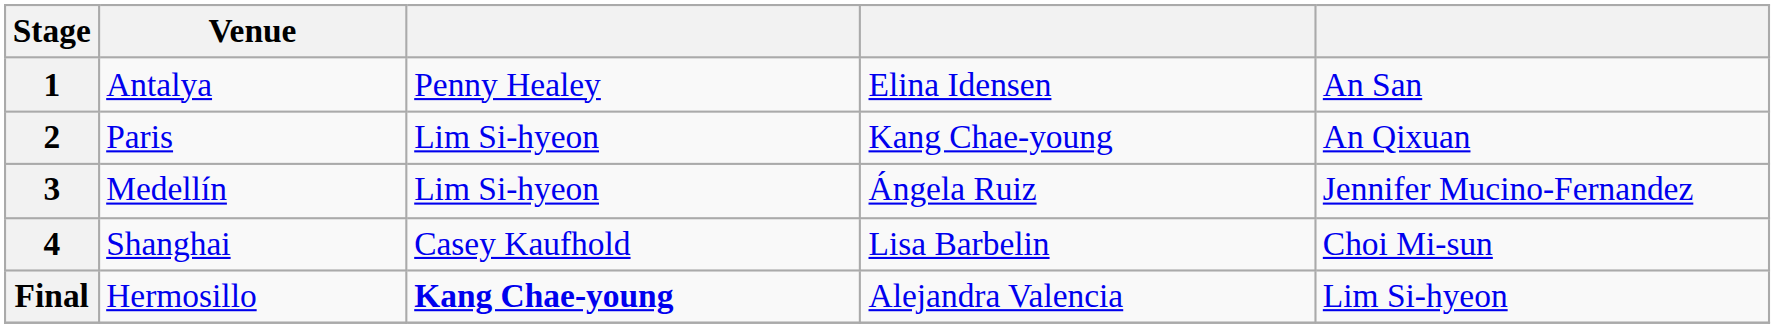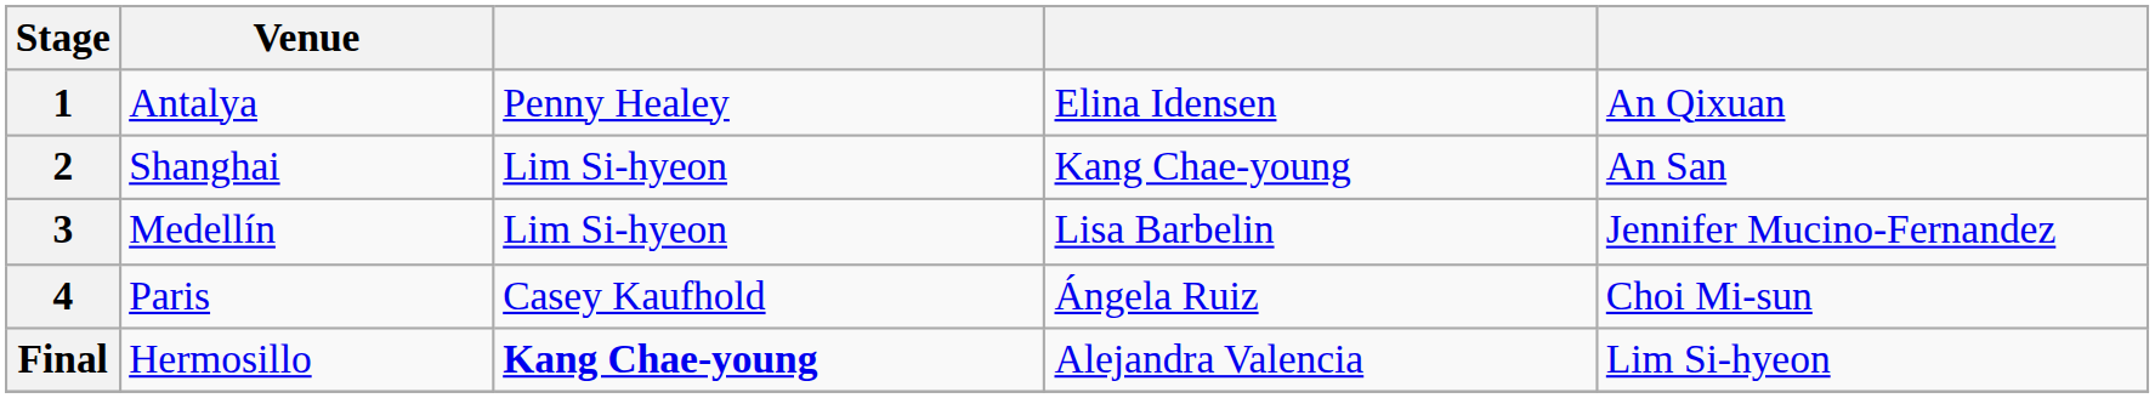 <table class="wikitable">
 <tr>
 <th>Stage</th>
 <th width=140>Venue</th>
 <th width=210></th>
 <th width=210></th>
 <th width=210></th>
 </tr>
 <tr>
 <th>1</th>
 <td> <a href='#'>Antalya</a></td>
 <td> <a href='#'>Penny Healey</a></td>
 <td> <a href='#'>Elina Idensen</a></td>
-<td> <a href='#'>An San</a></td>
+<td> <a href='#'>An Qixuan</a></td>
 </tr>
 <tr>
 <th>2</th>
-<td> <a href='#'>Paris</a></td>
+<td> <a href='#'>Shanghai</a></td>
 <td> <a href='#'>Lim Si-hyeon</a></td>
 <td> <a href='#'>Kang Chae-young</a></td>
-<td> <a href='#'>An Qixuan</a></td>
+<td> <a href='#'>An San</a></td>
 </tr>
 <tr>
 <th>3</th>
 <td> <a href='#'>Medellín</a></td>
 <td> <a href='#'>Lim Si-hyeon</a></td>
-<td> <a href='#'>Ángela Ruiz</a></td>
+<td> <a href='#'>Lisa Barbelin</a></td>
 <td> <a href='#'>Jennifer Mucino-Fernandez</a></td>
 </tr>
 <tr>
 <th>4</th>
-<td> <a href='#'>Shanghai</a></td>
+<td> <a href='#'>Paris</a></td>
 <td> <a href='#'>Casey Kaufhold</a></td>
-<td> <a href='#'>Lisa Barbelin</a></td>
+<td> <a href='#'>Ángela Ruiz</a></td>
 <td> <a href='#'>Choi Mi-sun</a></td>
 </tr>
 <tr>
 <th>Final</th>
 <td> <a href='#'>Hermosillo</a></td>
 <td><strong> <a href='#'>Kang Chae-young</a></strong></td>
 <td> <a href='#'>Alejandra Valencia</a></td>
 <td> <a href='#'>Lim Si-hyeon</a></td>
 </tr>
 <tr>
 </tr>
 </table>
